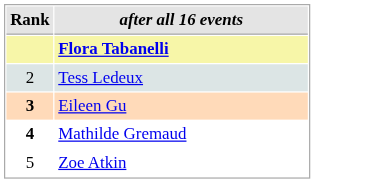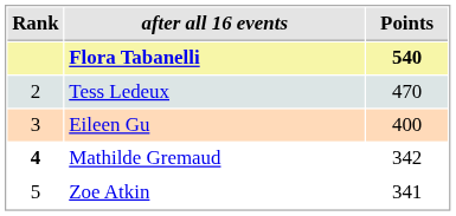 <table cellspacing="1" cellpadding="3" style="border:1px solid #AAAAAA;font-size:86%">
 <tr style="background-color: #E4E4E4;">
 <th style="border-bottom:1px solid #AAAAAA; width: 10px;">Rank</th>
 <th style="border-bottom:1px solid #AAAAAA; width: 200px;"><em>after all 16 events</em></th>
+<th style="border-bottom:1px solid #AAAAAA; width: 50px;">Points</th>
 </tr>
 <tr style="background:#f7f6a8;">
 <td align=center></td>
 <td><strong> <a href='#'>Flora Tabanelli</a></strong></td>
+<td align=center><strong>540</strong></td>
 </tr>
 <tr style="background:#dce5e5;">
 <td align=center>2</td>
 <td> <a href='#'>Tess Ledeux</a></td>
+<td align=center>470</td>
 </tr>
 <tr style="background:#ffdab9;">
-<td align=center><strong>3</strong></td>
+<td align=center>3</td>
 <td> <a href='#'>Eileen Gu</a></td>
+<td align=center>400</td>
 </tr>
 <tr>
 <td align=center><strong>4</strong></td>
 <td> <a href='#'>Mathilde Gremaud</a></td>
+<td align=center>342</td>
 </tr>
 <tr>
 <td align=center>5</td>
 <td> <a href='#'>Zoe Atkin</a></td>
+<td align=center>341</td>
 </tr>
 </table>
